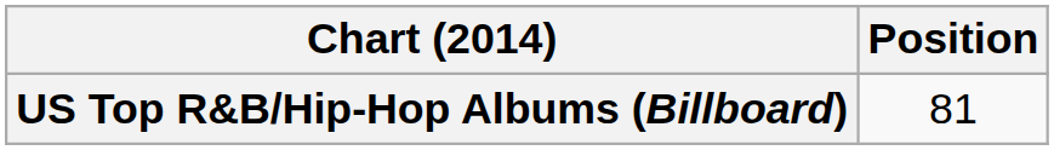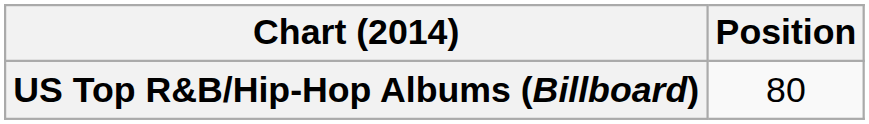 <table class="wikitable plainrowheaders" style="text-align:center">
 <tr>
 <th scope="col">Chart (2014)</th>
 <th scope="col">Position</th>
 </tr>
 <tr>
 <th scope="row">US Top R&B/Hip-Hop Albums (<em>Billboard</em>)</th>
-<td>81</td>
+<td>80</td>
 </tr>
 </table>
